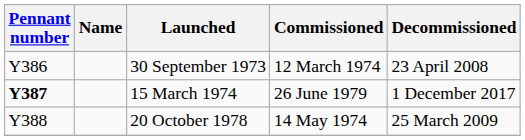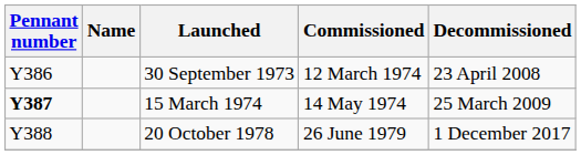 <table class="wikitable">
 <tr>
 <th><a href='#'>Pennant<br>number</a></th>
 <th>Name</th>
 <th>Launched</th>
 <th>Commissioned</th>
 <th>Decommissioned</th>
 </tr>
 <tr>
 <td>Y386</td>
 <td></td>
 <td>30 September 1973</td>
 <td>12 March 1974</td>
 <td>23 April 2008</td>
 </tr>
 <tr>
 <td><strong>Y387</strong></td>
 <td></td>
 <td>15 March 1974</td>
-<td>26 June 1979</td>
-<td>1 December 2017</td>
+<td>14 May 1974</td>
+<td>25 March 2009</td>
 </tr>
 <tr>
 <td>Y388</td>
 <td></td>
 <td>20 October 1978</td>
-<td>14 May 1974</td>
-<td>25 March 2009</td>
+<td>26 June 1979</td>
+<td>1 December 2017</td>
 </tr>
 <tr>
 </tr>
 </table>
